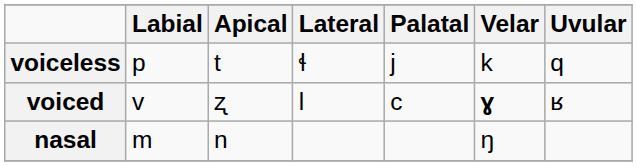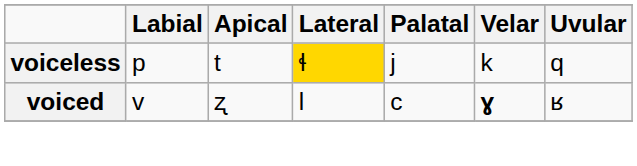 <table class="wikitable plainrowheaders">
 <tr>
 </tr>
 <tr>
 <td></td>
 <th scope="col">Labial</th>
 <th scope="col">Apical</th>
 <th scope="col">Lateral</th>
 <th scope="col">Palatal</th>
 <th scope="col">Velar</th>
 <th scope="col">Uvular</th>
 </tr>
 <tr>
 <th scope="row">voiceless</th>
 <td>p</td>
 <td>t</td>
-<td>ɬ</td>
+<td style="background: gold;">ɬ</td>
 <td>j</td>
 <td>k</td>
 <td>q</td>
 </tr>
 <tr>
 <th scope="row">voiced</th>
 <td>v</td>
 <td>ʐ</td>
 <td>l</td>
 <td>c</td>
 <td><strong>ɣ</strong></td>
 <td>ʁ</td>
 </tr>
 <tr>
-<th scope="row">nasal</th>
-<td>m</td>
-<td>n</td>
-<td></td>
-<td></td>
-<td>ŋ</td>
-<td></td>
-</tr>
-<tr>
 </tr>
 </table>
